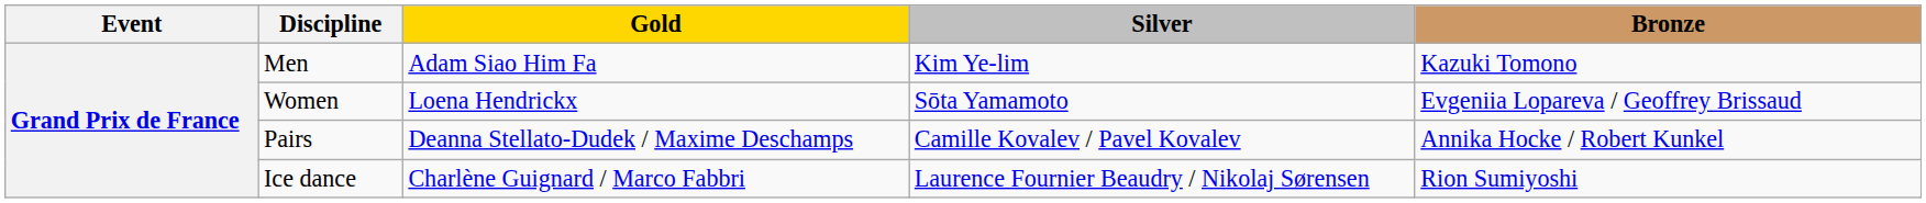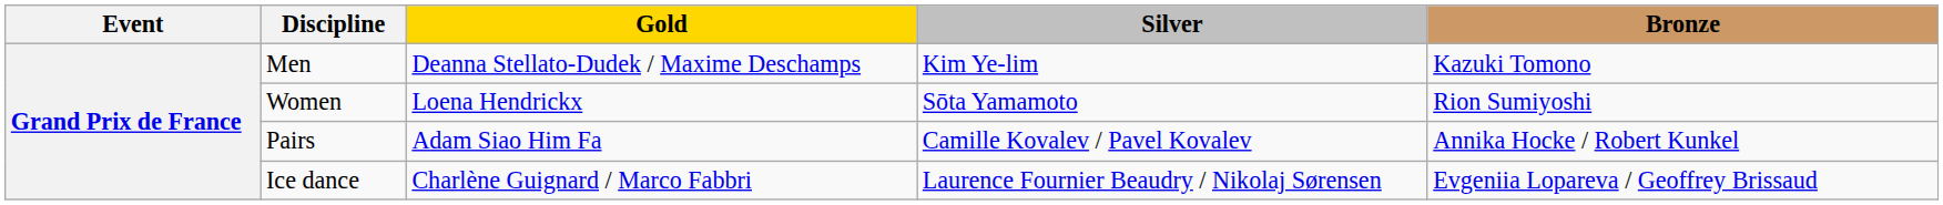 <table class="wikitable unsortable" style="text-align:left; width:100%;">
 <tr>
 <th scope="col" style="width:10%">Event</th>
 <th scope="col" style="width:5%">Discipline</th>
 <td scope="col" style="text-align:center; width:20%; background:gold"><strong>Gold</strong></td>
 <td scope="col" style="text-align:center; width:20%; background:silver"><strong>Silver</strong></td>
 <td scope="col" style="text-align:center; width:20%; background:#c96"><strong>Bronze</strong></td>
 </tr>
 <tr>
 <th scope="row" style="text-align:left" rowspan="4"> <a href='#'>Grand Prix de France</a></th>
 <td>Men</td>
-<td> <a href='#'>Adam Siao Him Fa</a></td>
+<td> <a href='#'>Deanna Stellato-Dudek</a> / <a href='#'>Maxime Deschamps</a></td>
 <td> <a href='#'>Kim Ye-lim</a></td>
 <td> <a href='#'>Kazuki Tomono</a></td>
 </tr>
 <tr>
 <td>Women</td>
 <td> <a href='#'>Loena Hendrickx</a></td>
 <td> <a href='#'>Sōta Yamamoto</a></td>
-<td> <a href='#'>Evgeniia Lopareva</a> / <a href='#'>Geoffrey Brissaud</a></td>
+<td> <a href='#'>Rion Sumiyoshi</a></td>
 </tr>
 <tr>
 <td>Pairs</td>
-<td> <a href='#'>Deanna Stellato-Dudek</a> / <a href='#'>Maxime Deschamps</a></td>
+<td> <a href='#'>Adam Siao Him Fa</a></td>
 <td> <a href='#'>Camille Kovalev</a> / <a href='#'>Pavel Kovalev</a></td>
 <td> <a href='#'>Annika Hocke</a> / <a href='#'>Robert Kunkel</a></td>
 </tr>
 <tr>
 <td>Ice dance</td>
 <td> <a href='#'>Charlène Guignard</a> / <a href='#'>Marco Fabbri</a></td>
 <td> <a href='#'>Laurence Fournier Beaudry</a> / <a href='#'>Nikolaj Sørensen</a></td>
-<td> <a href='#'>Rion Sumiyoshi</a></td>
+<td> <a href='#'>Evgeniia Lopareva</a> / <a href='#'>Geoffrey Brissaud</a></td>
 </tr>
 </table>
